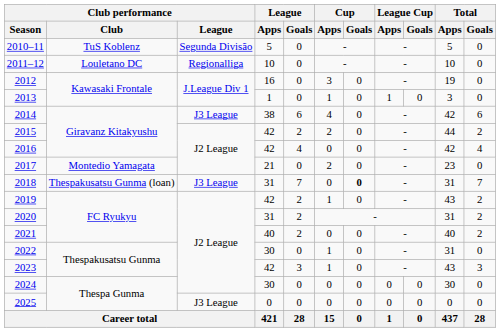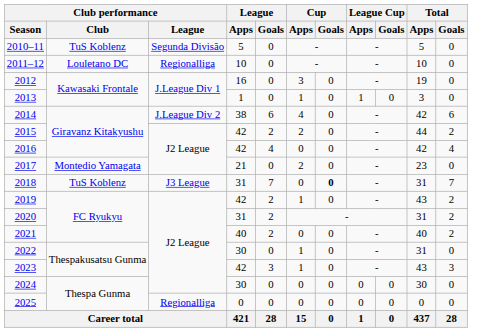 <table class="wikitable" style="text-align:center;">
 <tr>
 <th colspan=3>Club performance</th>
 <th colspan=2>League</th>
 <th colspan=2>Cup</th>
 <th colspan=2>League Cup</th>
 <th colspan=2>Total</th>
 </tr>
 <tr>
 <th>Season</th>
 <th>Club</th>
 <th>League</th>
 <th>Apps</th>
 <th>Goals</th>
 <th>Apps</th>
 <th>Goals</th>
 <th>Apps</th>
 <th>Goals</th>
 <th>Apps</th>
 <th>Goals</th>
 </tr>
 <tr>
 <td><a href='#'>2010–11</a></td>
 <td><a href='#'>TuS Koblenz</a></td>
 <td><a href='#'>Segunda Divisão</a></td>
 <td>5</td>
 <td>0</td>
 <td colspan="2">-</td>
 <td colspan="2">-</td>
 <td>5</td>
 <td>0</td>
 </tr>
 <tr>
 <td><a href='#'>2011–12</a></td>
 <td><a href='#'>Louletano DC</a></td>
 <td><a href='#'>Regionalliga</a></td>
 <td>10</td>
 <td>0</td>
 <td colspan="2">-</td>
 <td colspan="2">-</td>
 <td>10</td>
 <td>0</td>
 </tr>
 <tr>
 <td><a href='#'>2012</a></td>
 <td rowspan="2"><a href='#'>Kawasaki Frontale</a></td>
 <td rowspan="2"><a href='#'>J.League Div 1</a></td>
 <td>16</td>
 <td>0</td>
 <td>3</td>
 <td>0</td>
 <td colspan="2">-</td>
 <td>19</td>
 <td>0</td>
 </tr>
 <tr>
 <td><a href='#'>2013</a></td>
 <td>1</td>
 <td>0</td>
 <td>1</td>
 <td>0</td>
 <td>1</td>
 <td>0</td>
 <td>3</td>
 <td>0</td>
 </tr>
 <tr>
 <td><a href='#'>2014</a></td>
 <td rowspan="3"><a href='#'>Giravanz Kitakyushu</a></td>
-<td><a href='#'>J3 League</a></td>
+<td><a href='#'>J.League Div 2</a></td>
 <td>38</td>
 <td>6</td>
 <td>4</td>
 <td>0</td>
 <td colspan="2">-</td>
 <td>42</td>
 <td>6</td>
 </tr>
 <tr>
 <td><a href='#'>2015</a></td>
 <td rowspan="3">J2 League</td>
 <td>42</td>
 <td>2</td>
 <td>2</td>
 <td>0</td>
 <td colspan="2">-</td>
 <td>44</td>
 <td>2</td>
 </tr>
 <tr>
 <td><a href='#'>2016</a></td>
 <td>42</td>
 <td>4</td>
 <td>0</td>
 <td>0</td>
 <td colspan="2">-</td>
 <td>42</td>
 <td>4</td>
 </tr>
 <tr>
 <td><a href='#'>2017</a></td>
 <td><a href='#'>Montedio Yamagata</a></td>
 <td>21</td>
 <td>0</td>
 <td>2</td>
 <td>0</td>
 <td colspan="2">-</td>
 <td>23</td>
 <td>0</td>
 </tr>
 <tr>
 <td><a href='#'>2018</a></td>
-<td><a href='#'>Thespakusatsu Gunma</a> (loan)</td>
+<td><a href='#'>TuS Koblenz</a></td>
 <td><a href='#'>J3 League</a></td>
 <td>31</td>
 <td>7</td>
 <td>0</td>
 <td><strong>0</strong></td>
 <td colspan="2">-</td>
 <td>31</td>
 <td>7</td>
 </tr>
 <tr>
 <td><a href='#'>2019</a></td>
 <td rowspan="3"><a href='#'>FC Ryukyu</a></td>
 <td rowspan="6">J2 League</td>
 <td>42</td>
 <td>2</td>
 <td>1</td>
 <td>0</td>
 <td colspan="2">-</td>
 <td>43</td>
 <td>2</td>
 </tr>
 <tr>
 <td><a href='#'>2020</a></td>
 <td>31</td>
 <td>2</td>
 <td colspan="4">-</td>
 <td>31</td>
 <td>2</td>
 </tr>
 <tr>
 <td><a href='#'>2021</a></td>
 <td>40</td>
 <td>2</td>
 <td>0</td>
 <td>0</td>
 <td colspan="2">-</td>
 <td>40</td>
 <td>2</td>
 </tr>
 <tr>
 <td><a href='#'>2022</a></td>
 <td rowspan="2">Thespakusatsu Gunma</td>
 <td>30</td>
 <td>0</td>
 <td>1</td>
 <td>0</td>
 <td colspan="2">-</td>
 <td>31</td>
 <td>0</td>
 </tr>
 <tr>
 <td><a href='#'>2023</a></td>
 <td>42</td>
 <td>3</td>
 <td>1</td>
 <td>0</td>
 <td colspan="2">-</td>
 <td>43</td>
 <td>3</td>
 </tr>
 <tr>
 <td><a href='#'>2024</a></td>
 <td rowspan="2">Thespa Gunma</td>
 <td>30</td>
 <td>0</td>
 <td>0</td>
 <td>0</td>
 <td>0</td>
 <td>0</td>
 <td>30</td>
 <td>0</td>
 </tr>
 <tr>
 <td><a href='#'>2025</a></td>
-<td>J3 League</td>
+<td><a href='#'>Regionalliga</a></td>
 <td>0</td>
 <td>0</td>
 <td>0</td>
 <td>0</td>
 <td>0</td>
 <td>0</td>
 <td>0</td>
 <td>0</td>
 </tr>
 <tr>
 <th colspan=3>Career total</th>
 <th>421</th>
 <th>28</th>
 <th>15</th>
 <th>0</th>
 <th>1</th>
 <th>0</th>
 <th>437</th>
 <th>28</th>
 </tr>
 </table>
